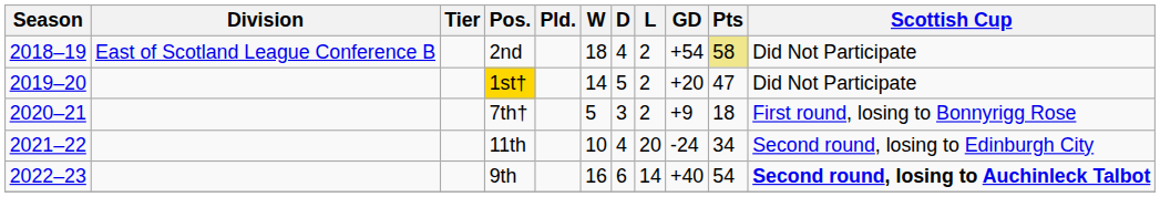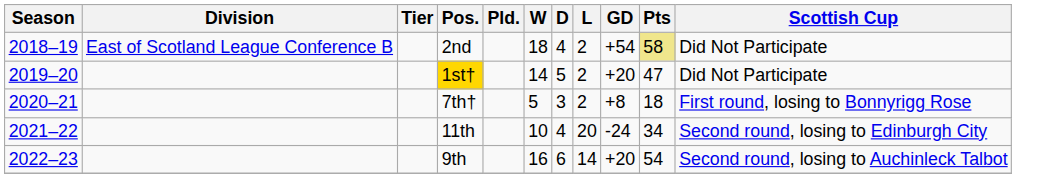 <table class="wikitable">
 <tr>
 <th>Season</th>
 <th>Division</th>
 <th>Tier</th>
 <th>Pos.</th>
 <th>Pld.</th>
 <th>W</th>
 <th>D</th>
 <th>L</th>
 <th>GD</th>
 <th>Pts</th>
 <th><a href='#'>Scottish Cup</a></th>
 </tr>
 <tr>
 <td><a href='#'>2018–19</a></td>
 <td><a href='#'>East of Scotland League Conference B</a></td>
 <td></td>
 <td>2nd</td>
 <td></td>
 <td>18</td>
 <td>4</td>
 <td>2</td>
 <td>+54</td>
 <td style="background: khaki;">58</td>
 <td>Did Not Participate</td>
 </tr>
 <tr>
 <td><a href='#'>2019–20</a></td>
 <td></td>
 <td></td>
 <td bgcolor="gold">1st†</td>
 <td></td>
 <td>14</td>
 <td>5</td>
 <td>2</td>
 <td>+20</td>
 <td>47</td>
 <td>Did Not Participate</td>
 </tr>
 <tr>
 <td><a href='#'>2020–21</a></td>
 <td></td>
 <td></td>
 <td>7th†</td>
 <td></td>
 <td>5</td>
 <td>3</td>
 <td>2</td>
-<td>+9</td>
+<td>+8</td>
 <td>18</td>
 <td><a href='#'>First round</a>, losing to <a href='#'>Bonnyrigg Rose</a></td>
 </tr>
 <tr>
 <td><a href='#'>2021–22</a></td>
 <td></td>
 <td></td>
 <td>11th</td>
 <td></td>
 <td>10</td>
 <td>4</td>
 <td>20</td>
 <td>-24</td>
 <td>34</td>
 <td><a href='#'>Second round</a>, losing to <a href='#'>Edinburgh City</a></td>
 </tr>
 <tr>
 <td><a href='#'>2022–23</a></td>
 <td></td>
 <td></td>
 <td>9th</td>
 <td></td>
 <td>16</td>
 <td>6</td>
 <td>14</td>
-<td>+40</td>
+<td>+20</td>
 <td>54</td>
-<td><strong><a href='#'>Second round</a>, losing to <a href='#'>Auchinleck Talbot</a></strong></td>
+<td><a href='#'>Second round</a>, losing to <a href='#'>Auchinleck Talbot</a></td>
 </tr>
 <tr>
 </tr>
 </table>
